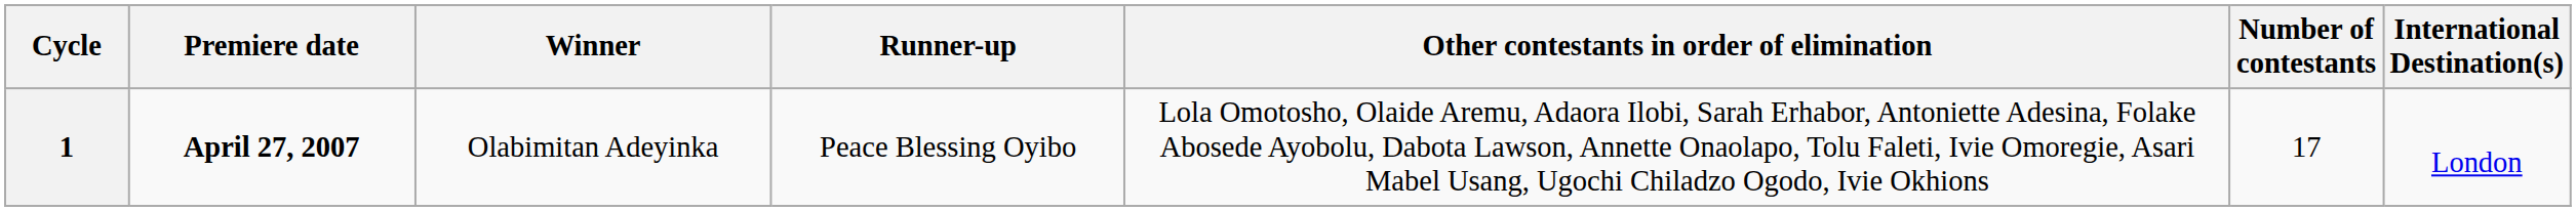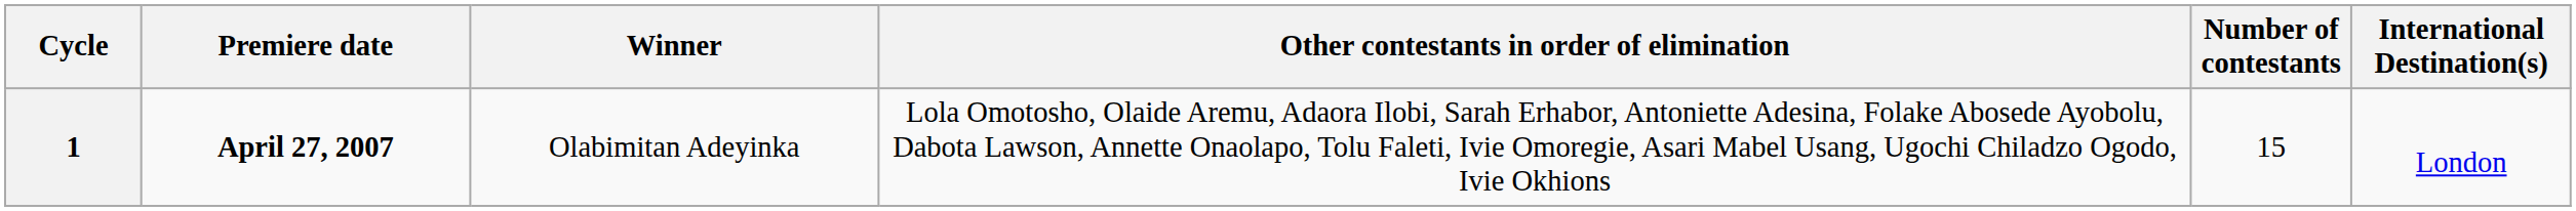 <table class="wikitable" style="font-size:90%; width:100%; text-align: center;">
 <tr>
 <th style="width:5%;">Cycle</th>
 <th style="width:12%;">Premiere date</th>
 <th width=15%>Winner</th>
-<th width=15%>Runner-up</th>
 <th style="width:48%;">Other contestants in order of elimination</th>
 <th style="width:5%;">Number of contestants</th>
 <th style="width:8%;">International Destination(s)</th>
 </tr>
 <tr>
 <th><strong>1</strong></th>
 <td><strong>April 27, 2007</strong></td>
 <td>Olabimitan Adeyinka</td>
-<td>Peace Blessing Oyibo</td>
 <td>Lola Omotosho, Olaide Aremu, Adaora Ilobi, Sarah Erhabor, Antoniette Adesina, Folake Abosede Ayobolu, Dabota Lawson, Annette Onaolapo, Tolu Faleti, Ivie Omoregie, Asari Mabel Usang, Ugochi Chiladzo Ogodo, Ivie Okhions</td>
-<td>17</td>
+<td>15</td>
 <td> <br> <a href='#'>London</a></td>
 </tr>
 </table>
